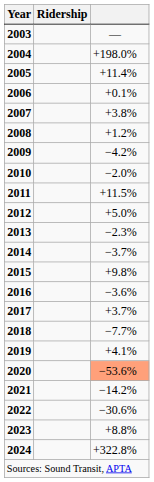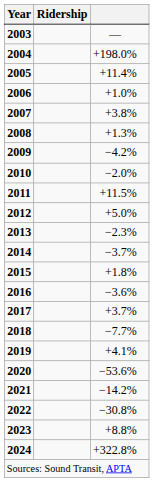 <table class="wikitable sortable mw-collapsible autocollapse floatright" style="border-spacing: 1px; text-align:center; font-size:95%;">
 <tr>
 <th style="border-bottom:1px solid black">Year</th>
 <th style="border-bottom:1px solid black">Ridership</th>
 <th style="border-bottom:1px solid black;"></th>
 </tr>
 <tr>
 <td><strong>2003</strong></td>
 <td></td>
 <td style="text-align:center; padding-right:15px">—</td>
 </tr>
 <tr>
 <td><strong>2004</strong></td>
 <td></td>
 <td style="text-align:right; padding-right:15px">+198.0%</td>
 </tr>
 <tr>
 <td><strong>2005</strong></td>
 <td></td>
 <td style="text-align:right; padding-right:15px">+11.4%</td>
 </tr>
 <tr>
 <td><strong>2006</strong></td>
 <td></td>
-<td style="text-align:right; padding-right:15px">+0.1%</td>
+<td style="text-align:right; padding-right:15px">+1.0%</td>
 </tr>
 <tr>
 <td><strong>2007</strong></td>
 <td></td>
 <td style="text-align:right; padding-right:15px">+3.8%</td>
 </tr>
 <tr>
 <td><strong>2008</strong></td>
 <td></td>
-<td style="text-align:right; padding-right:15px">+1.2%</td>
+<td style="text-align:right; padding-right:15px">+1.3%</td>
 </tr>
 <tr>
 <td><strong>2009</strong></td>
 <td></td>
 <td style="text-align:right; padding-right:15px">−4.2%</td>
 </tr>
 <tr>
 <td><strong>2010</strong></td>
 <td></td>
 <td style="text-align:right; padding-right:15px">−2.0%</td>
 </tr>
 <tr>
 <td><strong>2011</strong></td>
 <td></td>
 <td style="text-align:right; padding-right:15px">+11.5%</td>
 </tr>
 <tr>
 <td><strong>2012</strong></td>
 <td></td>
 <td style="text-align:right; padding-right:15px">+5.0%</td>
 </tr>
 <tr>
 <td><strong>2013</strong></td>
 <td></td>
 <td style="text-align:right; padding-right:15px">−2.3%</td>
 </tr>
 <tr>
 <td><strong>2014</strong></td>
 <td></td>
 <td style="text-align:right; padding-right:15px">−3.7%</td>
 </tr>
 <tr>
 <td><strong>2015</strong></td>
 <td></td>
-<td style="text-align:right; padding-right:15px">+9.8%</td>
+<td style="text-align:right; padding-right:15px">+1.8%</td>
 </tr>
 <tr>
 <td><strong>2016</strong></td>
 <td></td>
 <td style="text-align:right; padding-right:15px">−3.6%</td>
 </tr>
 <tr>
 <td><strong>2017</strong></td>
 <td></td>
 <td style="text-align:right; padding-right:15px">+3.7%</td>
 </tr>
 <tr>
 <td><strong>2018</strong></td>
 <td></td>
 <td style="text-align:right; padding-right:15px">−7.7%</td>
 </tr>
 <tr>
 <td><strong>2019</strong></td>
 <td></td>
 <td style="text-align:right; padding-right:15px">+4.1%</td>
 </tr>
 <tr>
 <td><strong>2020</strong></td>
 <td></td>
-<td style="background: lightsalmon; text-align:right; padding-right:15px">−53.6%</td>
+<td style="text-align:right; padding-right:15px">−53.6%</td>
 </tr>
 <tr>
 <td><strong>2021</strong></td>
 <td></td>
 <td style="text-align:right; padding-right:15px">−14.2%</td>
 </tr>
 <tr>
 <td><strong>2022</strong></td>
 <td></td>
-<td style="text-align:right; padding-right:15px">−30.6%</td>
+<td style="text-align:right; padding-right:15px">−30.8%</td>
 </tr>
 <tr>
 <td><strong>2023</strong></td>
 <td></td>
 <td style="text-align:right; padding-right:15px">+8.8%</td>
 </tr>
 <tr>
 <td><strong>2024</strong></td>
 <td></td>
 <td style="text-align:right; padding-right:15px">+322.8%</td>
 </tr>
 <tr class="sortbottom">
 <td colspan=3 style="border-top:1px solid black; font-size:85%; text-align:left">Sources: Sound Transit, <a href='#'>APTA</a></td>
 </tr>
 </table>
